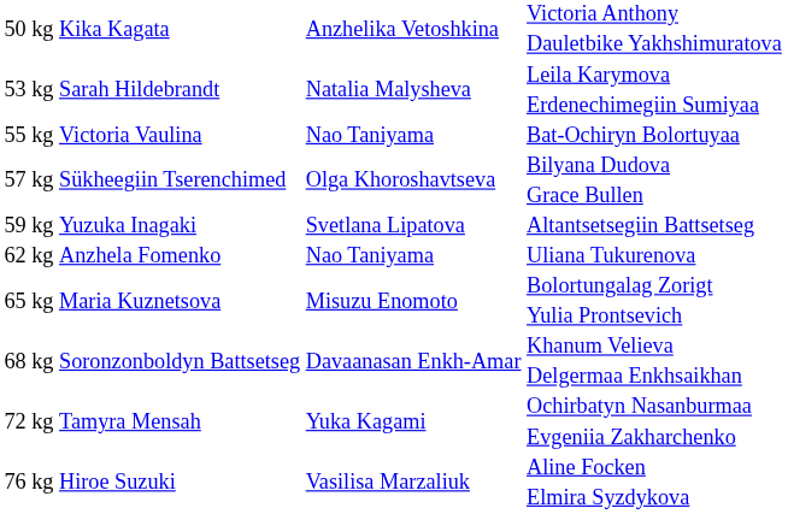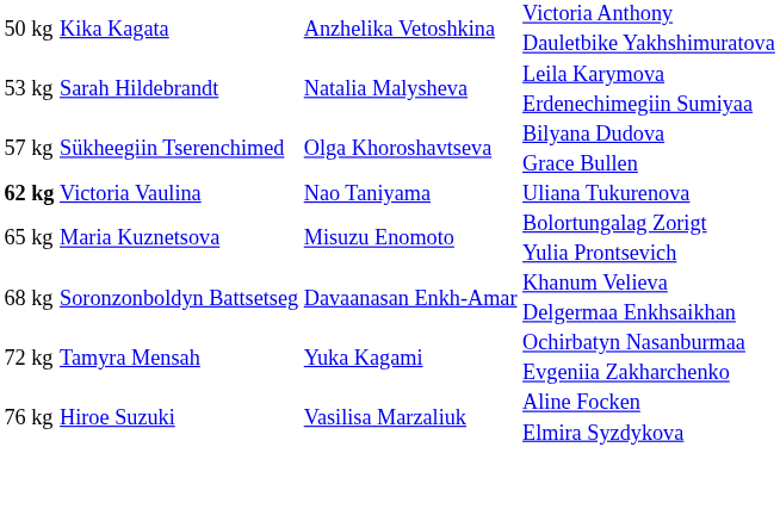 <table>
 <tr>
 <td rowspan=2>50 kg<br></td>
 <td rowspan=2> <a href='#'>Kika Kagata</a></td>
 <td rowspan=2> <a href='#'>Anzhelika Vetoshkina</a></td>
 <td> <a href='#'>Victoria Anthony</a></td>
 </tr>
 <tr>
 <td> <a href='#'>Dauletbike Yakhshimuratova</a></td>
 </tr>
 <tr>
 <td rowspan=2>53 kg<br></td>
 <td rowspan=2> <a href='#'>Sarah Hildebrandt</a></td>
 <td rowspan=2> <a href='#'>Natalia  Malysheva</a></td>
 <td> <a href='#'>Leila Karymova</a></td>
 </tr>
 <tr>
 <td> <a href='#'>Erdenechimegiin Sumiyaa</a></td>
 </tr>
 <tr>
-<td>55 kg<br></td>
-<td> <a href='#'>Victoria Vaulina</a></td>
-<td> <a href='#'>Nao Taniyama</a></td>
-<td> <a href='#'>Bat-Ochiryn Bolortuyaa</a></td>
-</tr>
-<tr>
 <td rowspan=2>57 kg<br></td>
 <td rowspan=2> <a href='#'>Sükheegiin Tserenchimed</a></td>
 <td rowspan=2> <a href='#'>Olga Khoroshavtseva</a></td>
 <td> <a href='#'>Bilyana Dudova</a></td>
 </tr>
 <tr>
 <td> <a href='#'>Grace Bullen</a></td>
 </tr>
 <tr>
-<td>59 kg<br></td>
-<td> <a href='#'>Yuzuka Inagaki</a></td>
-<td> <a href='#'>Svetlana Lipatova</a></td>
-<td> <a href='#'>Altantsetsegiin Battsetseg</a></td>
-</tr>
-<tr>
-<td>62 kg<br></td>
-<td> <a href='#'>Anzhela Fomenko</a></td>
+<td><strong>62 kg<br></strong></td>
+<td> <a href='#'>Victoria Vaulina</a></td>
 <td> <a href='#'>Nao Taniyama</a></td>
 <td> <a href='#'>Uliana Tukurenova</a></td>
 </tr>
 <tr>
 <td rowspan=2>65 kg<br></td>
 <td rowspan=2> <a href='#'>Maria Kuznetsova</a></td>
 <td rowspan=2> <a href='#'>Misuzu Enomoto</a></td>
 <td> <a href='#'>Bolortungalag Zorigt</a></td>
 </tr>
 <tr>
 <td> <a href='#'>Yulia Prontsevich</a></td>
 </tr>
 <tr>
 <td rowspan=2>68 kg<br></td>
 <td rowspan=2> <a href='#'>Soronzonboldyn Battsetseg</a></td>
 <td rowspan=2> <a href='#'>Davaanasan Enkh-Amar</a></td>
 <td> <a href='#'>Khanum Velieva</a></td>
 </tr>
 <tr>
 <td> <a href='#'>Delgermaa Enkhsaikhan</a></td>
 </tr>
 <tr>
 <td rowspan=2>72 kg<br></td>
 <td rowspan=2> <a href='#'>Tamyra Mensah</a></td>
 <td rowspan=2> <a href='#'>Yuka Kagami</a></td>
 <td> <a href='#'>Ochirbatyn Nasanburmaa</a></td>
 </tr>
 <tr>
 <td> <a href='#'>Evgeniia Zakharchenko</a></td>
 </tr>
 <tr>
 <td rowspan=2>76 kg<br></td>
 <td rowspan=2> <a href='#'>Hiroe Suzuki</a></td>
 <td rowspan=2> <a href='#'>Vasilisa Marzaliuk</a></td>
 <td> <a href='#'>Aline Focken</a></td>
 </tr>
 <tr>
 <td> <a href='#'>Elmira Syzdykova</a></td>
 </tr>
 </table>
